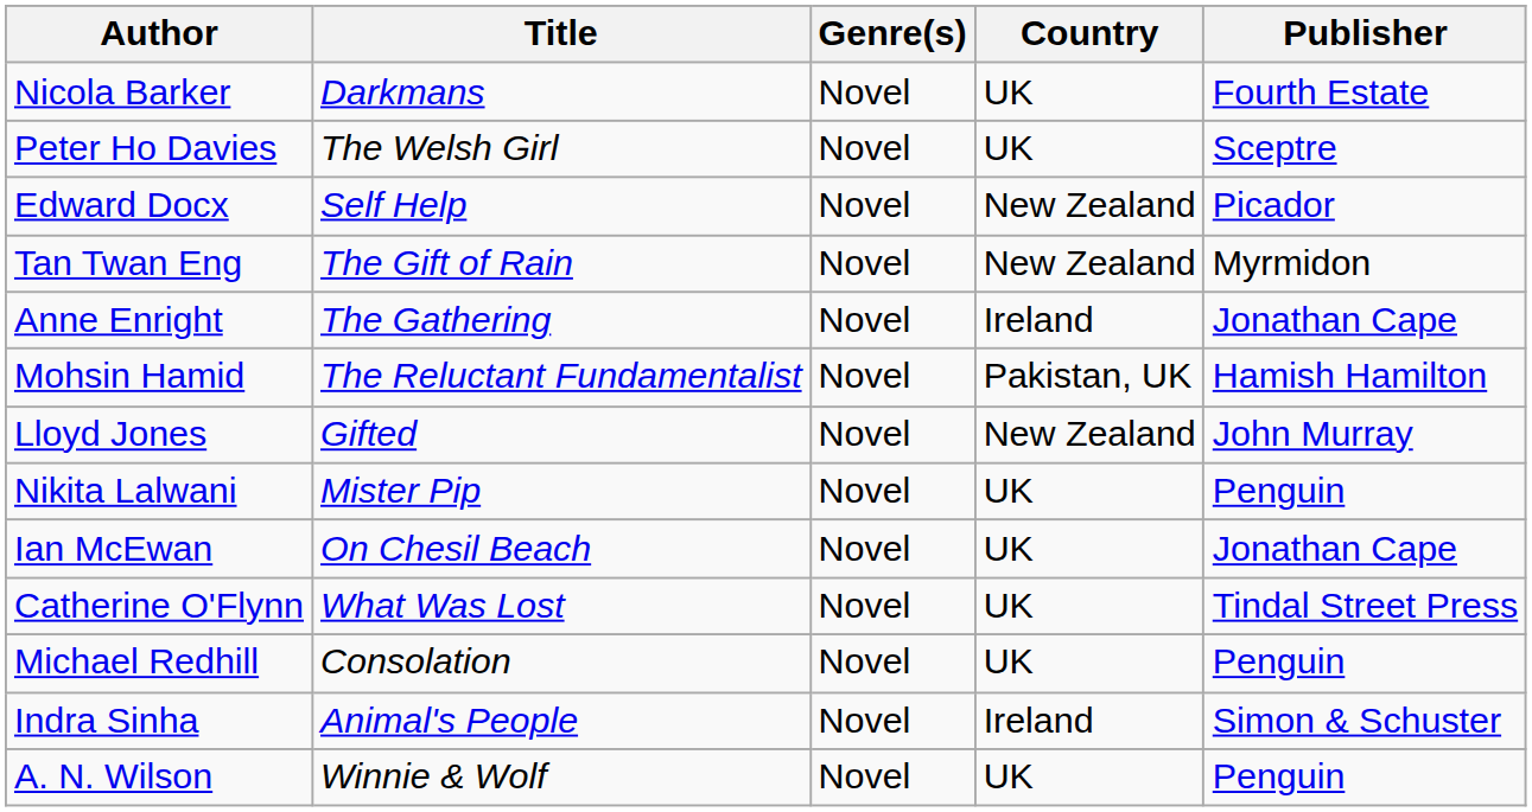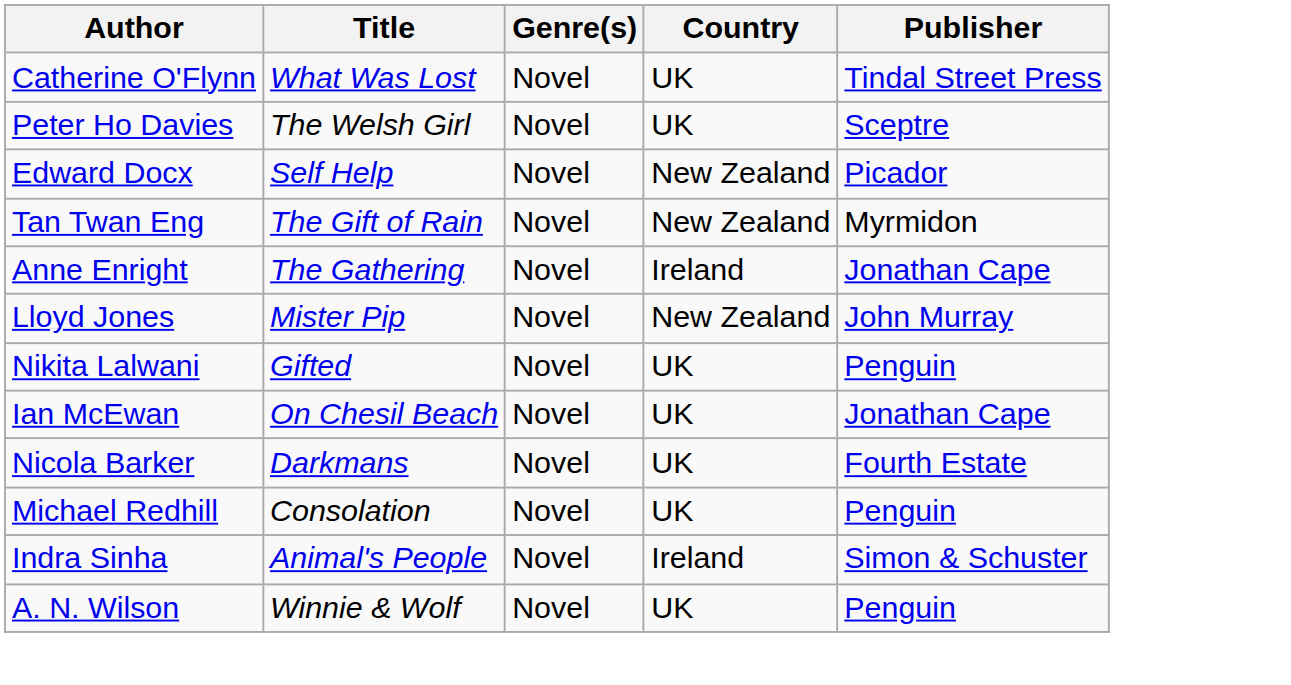 <table class="wikitable">
 <tr>
 <th>Author</th>
 <th>Title</th>
 <th>Genre(s)</th>
 <th>Country</th>
 <th>Publisher</th>
 </tr>
 <tr>
-<td><a href='#'>Nicola Barker</a></td>
-<td><em><a href='#'>Darkmans</a></em></td>
+<td><a href='#'>Catherine O'Flynn</a></td>
+<td><em><a href='#'>What Was Lost</a></em></td>
 <td>Novel</td>
 <td>UK</td>
-<td><a href='#'>Fourth Estate</a></td>
+<td><a href='#'>Tindal Street Press</a></td>
 </tr>
 <tr>
 <td><a href='#'>Peter Ho Davies</a></td>
 <td><em>The Welsh Girl</em></td>
 <td>Novel</td>
 <td>UK</td>
 <td><a href='#'>Sceptre</a></td>
 </tr>
 <tr>
 <td><a href='#'>Edward Docx</a></td>
 <td><em><a href='#'>Self Help</a></em></td>
 <td>Novel</td>
 <td>New Zealand</td>
 <td><a href='#'>Picador</a></td>
 </tr>
 <tr>
 <td><a href='#'>Tan Twan Eng</a></td>
 <td><em><a href='#'>The Gift of Rain</a></em></td>
 <td>Novel</td>
 <td>New Zealand</td>
 <td>Myrmidon</td>
 </tr>
 <tr>
 <td><a href='#'>Anne Enright</a></td>
 <td><em><a href='#'>The Gathering</a></em></td>
 <td>Novel</td>
 <td>Ireland</td>
 <td><a href='#'>Jonathan Cape</a></td>
 </tr>
 <tr>
-<td><a href='#'>Mohsin Hamid</a></td>
-<td><em><a href='#'>The Reluctant Fundamentalist</a></em></td>
-<td>Novel</td>
-<td>Pakistan, UK</td>
-<td><a href='#'>Hamish Hamilton</a></td>
-</tr>
-<tr>
 <td><a href='#'>Lloyd Jones</a></td>
-<td><em><a href='#'>Gifted</a></em></td>
+<td><em><a href='#'>Mister Pip</a></em></td>
 <td>Novel</td>
 <td>New Zealand</td>
 <td><a href='#'>John Murray</a></td>
 </tr>
 <tr>
 <td><a href='#'>Nikita Lalwani</a></td>
-<td><em><a href='#'>Mister Pip</a></em></td>
+<td><em><a href='#'>Gifted</a></em></td>
 <td>Novel</td>
 <td>UK</td>
 <td><a href='#'>Penguin</a></td>
 </tr>
 <tr>
 <td><a href='#'>Ian McEwan</a></td>
 <td><em><a href='#'>On Chesil Beach</a></em></td>
 <td>Novel</td>
 <td>UK</td>
 <td><a href='#'>Jonathan Cape</a></td>
 </tr>
 <tr>
-<td><a href='#'>Catherine O'Flynn</a></td>
-<td><em><a href='#'>What Was Lost</a></em></td>
+<td><a href='#'>Nicola Barker</a></td>
+<td><em><a href='#'>Darkmans</a></em></td>
 <td>Novel</td>
 <td>UK</td>
-<td><a href='#'>Tindal Street Press</a></td>
+<td><a href='#'>Fourth Estate</a></td>
 </tr>
 <tr>
 <td><a href='#'>Michael Redhill</a></td>
 <td><em>Consolation</em></td>
 <td>Novel</td>
 <td>UK</td>
 <td><a href='#'>Penguin</a></td>
 </tr>
 <tr>
 <td><a href='#'>Indra Sinha</a></td>
 <td><em><a href='#'>Animal's People</a></em></td>
 <td>Novel</td>
 <td>Ireland</td>
 <td><a href='#'>Simon & Schuster</a></td>
 </tr>
 <tr>
 <td><a href='#'>A. N. Wilson</a></td>
 <td><em>Winnie & Wolf</em></td>
 <td>Novel</td>
 <td>UK</td>
 <td><a href='#'>Penguin</a></td>
 </tr>
 </table>
